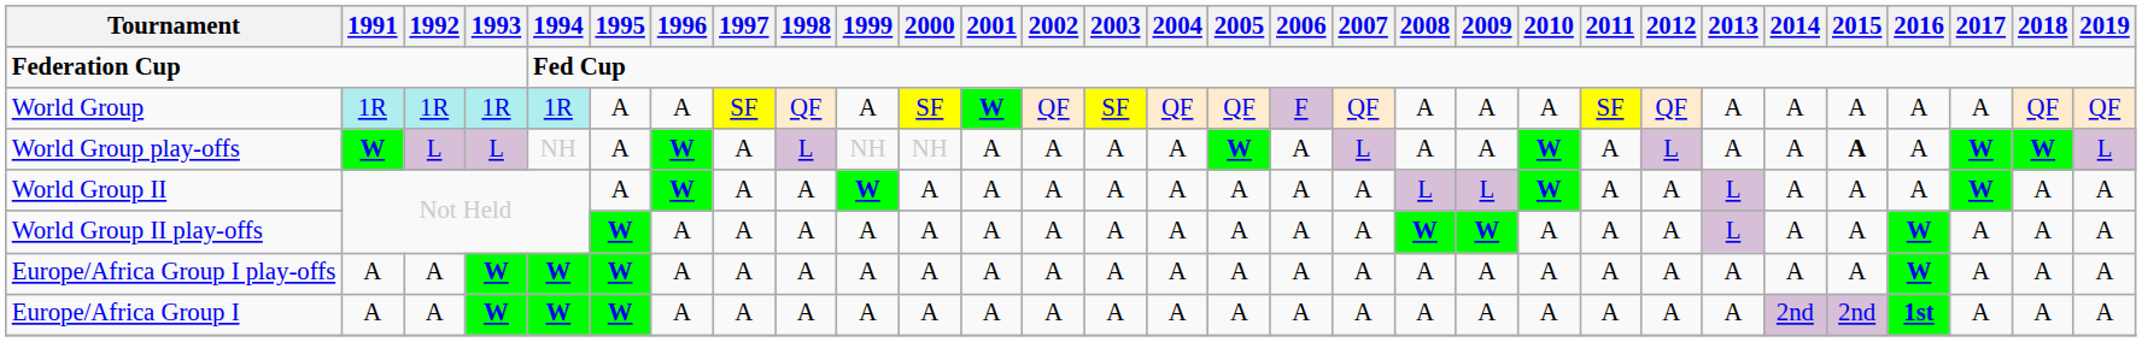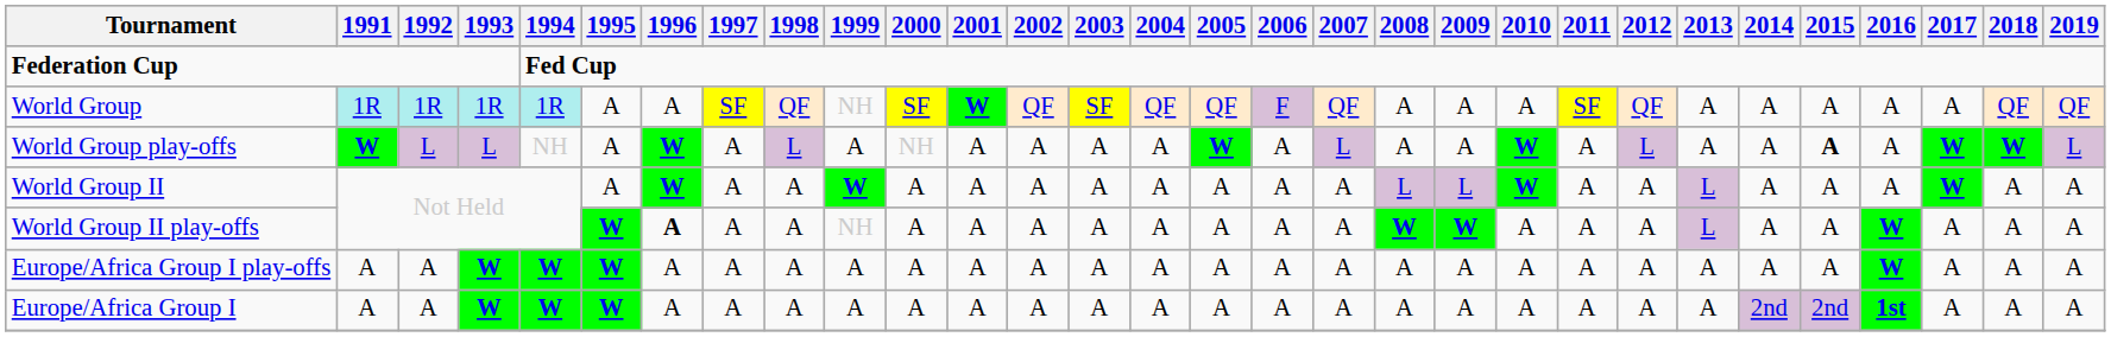 <table class=wikitable style=text-align:center;font-size:80%>
 <tr>
 <th>Tournament</th>
 <th><a href='#'>1991</a></th>
 <th><a href='#'>1992</a></th>
 <th><a href='#'>1993</a></th>
 <th><a href='#'>1994</a></th>
 <th><a href='#'>1995</a></th>
 <th><a href='#'>1996</a></th>
 <th><a href='#'>1997</a></th>
 <th><a href='#'>1998</a></th>
 <th><a href='#'>1999</a></th>
 <th><a href='#'>2000</a></th>
 <th><a href='#'>2001</a></th>
 <th><a href='#'>2002</a></th>
 <th><a href='#'>2003</a></th>
 <th><a href='#'>2004</a></th>
 <th><a href='#'>2005</a></th>
 <th><a href='#'>2006</a></th>
 <th><a href='#'>2007</a></th>
 <th><a href='#'>2008</a></th>
 <th><a href='#'>2009</a></th>
 <th><a href='#'>2010</a></th>
 <th><a href='#'>2011</a></th>
 <th><a href='#'>2012</a></th>
 <th><a href='#'>2013</a></th>
 <th><a href='#'>2014</a></th>
 <th><a href='#'>2015</a></th>
 <th><a href='#'>2016</a></th>
 <th><a href='#'>2017</a></th>
 <th><a href='#'>2018</a></th>
 <th><a href='#'>2019</a></th>
 </tr>
 <tr>
 <td colspan=4 align=left><strong>Federation Cup</strong></td>
 <td colspan=36 align=left><strong>Fed Cup</strong></td>
 </tr>
 <tr>
 <td align=left><a href='#'>World Group</a></td>
 <td bgcolor=afeeee><a href='#'>1R</a></td>
 <td bgcolor=afeeee><a href='#'>1R</a></td>
 <td bgcolor=afeeee><a href='#'>1R</a></td>
 <td bgcolor=afeeee><a href='#'>1R</a></td>
 <td>A</td>
 <td>A</td>
 <td bgcolor=yellow><a href='#'>SF</a></td>
 <td bgcolor=ffebcd><a href='#'>QF</a></td>
-<td>A</td>
+<td style=color:#ccc>NH</td>
 <td bgcolor=yellow><a href='#'>SF</a></td>
 <td bgcolor=lime><a href='#'><strong>W</strong></a></td>
 <td bgcolor=ffebcd><a href='#'>QF</a></td>
 <td bgcolor=yellow><a href='#'>SF</a></td>
 <td bgcolor=ffebcd><a href='#'>QF</a></td>
 <td bgcolor=ffebcd><a href='#'>QF</a></td>
 <td bgcolor=thistle><a href='#'>F</a></td>
 <td bgcolor=ffebcd><a href='#'>QF</a></td>
 <td>A</td>
 <td>A</td>
 <td>A</td>
 <td bgcolor=yellow><a href='#'>SF</a></td>
 <td bgcolor=ffebcd><a href='#'>QF</a></td>
 <td>A</td>
 <td>A</td>
 <td>A</td>
 <td>A</td>
 <td>A</td>
 <td bgcolor=ffebcd><a href='#'>QF</a></td>
 <td bgcolor=ffebcd><a href='#'>QF</a></td>
 </tr>
 <tr>
 <td align=left><a href='#'>World Group play-offs</a></td>
 <td bgcolor=lime><a href='#'><strong>W</strong></a></td>
 <td bgcolor=thistle><a href='#'>L</a></td>
 <td bgcolor=thistle><a href='#'>L</a></td>
 <td style=color:#ccc>NH</td>
 <td>A</td>
 <td bgcolor=lime><a href='#'><strong>W</strong></a></td>
 <td>A</td>
 <td bgcolor=thistle><a href='#'>L</a></td>
-<td style=color:#ccc>NH</td>
+<td>A</td>
 <td style=color:#ccc>NH</td>
 <td>A</td>
 <td>A</td>
 <td>A</td>
 <td>A</td>
 <td bgcolor=lime><a href='#'><strong>W</strong></a></td>
 <td>A</td>
 <td bgcolor=thistle><a href='#'>L</a></td>
 <td>A</td>
 <td>A</td>
 <td bgcolor=lime><a href='#'><strong>W</strong></a></td>
 <td>A</td>
 <td bgcolor=thistle><a href='#'>L</a></td>
 <td>A</td>
 <td>A</td>
 <td><strong>A</strong></td>
 <td>A</td>
 <td bgcolor=lime><a href='#'><strong>W</strong></a></td>
 <td bgcolor=lime><a href='#'><strong>W</strong></a></td>
 <td bgcolor=thistle><a href='#'>L</a></td>
 </tr>
 <tr>
 <td align=left><a href='#'>World Group II</a></td>
 <td colspan=4 rowspan=2 style=color:#ccc>Not Held</td>
 <td>A</td>
 <td bgcolor=lime><a href='#'><strong>W</strong></a></td>
 <td>A</td>
 <td>A</td>
 <td bgcolor=lime><a href='#'><strong>W</strong></a></td>
 <td>A</td>
 <td>A</td>
 <td>A</td>
 <td>A</td>
 <td>A</td>
 <td>A</td>
 <td>A</td>
 <td>A</td>
 <td bgcolor=thistle><a href='#'>L</a></td>
 <td bgcolor=thistle><a href='#'>L</a></td>
 <td bgcolor=lime><a href='#'><strong>W</strong></a></td>
 <td>A</td>
 <td>A</td>
 <td bgcolor=thistle><a href='#'>L</a></td>
 <td>A</td>
 <td>A</td>
 <td>A</td>
 <td bgcolor=lime><a href='#'><strong>W</strong></a></td>
 <td>A</td>
 <td>A</td>
 </tr>
 <tr>
 <td align=left><a href='#'>World Group II play-offs</a></td>
 <td bgcolor=lime><a href='#'><strong>W</strong></a></td>
+<td><strong>A</strong></td>
 <td>A</td>
 <td>A</td>
-<td>A</td>
-<td>A</td>
+<td style=color:#ccc>NH</td>
 <td>A</td>
 <td>A</td>
 <td>A</td>
 <td>A</td>
 <td>A</td>
 <td>A</td>
 <td>A</td>
 <td>A</td>
 <td bgcolor=lime><a href='#'><strong>W</strong></a></td>
 <td bgcolor=lime><a href='#'><strong>W</strong></a></td>
 <td>A</td>
 <td>A</td>
 <td>A</td>
 <td bgcolor=thistle><a href='#'>L</a></td>
 <td>A</td>
 <td>A</td>
 <td bgcolor=lime><a href='#'><strong>W</strong></a></td>
 <td>A</td>
 <td>A</td>
 <td>A</td>
 </tr>
 <tr>
 <td align=left><a href='#'>Europe/Africa Group I play-offs</a></td>
 <td>A</td>
 <td>A</td>
 <td bgcolor=lime><a href='#'><strong>W</strong></a></td>
 <td bgcolor=lime><a href='#'><strong>W</strong></a></td>
 <td bgcolor=lime><a href='#'><strong>W</strong></a></td>
 <td>A</td>
 <td>A</td>
 <td>A</td>
 <td>A</td>
 <td>A</td>
 <td>A</td>
 <td>A</td>
 <td>A</td>
 <td>A</td>
 <td>A</td>
 <td>A</td>
 <td>A</td>
 <td>A</td>
 <td>A</td>
 <td>A</td>
 <td>A</td>
 <td>A</td>
 <td>A</td>
 <td>A</td>
 <td>A</td>
 <td bgcolor=lime><a href='#'><strong>W</strong></a></td>
 <td>A</td>
 <td>A</td>
 <td>A</td>
 </tr>
 <tr>
 <td align=left><a href='#'>Europe/Africa Group I</a></td>
 <td>A</td>
 <td>A</td>
 <td bgcolor=lime><a href='#'><strong>W</strong></a></td>
 <td bgcolor=lime><a href='#'><strong>W</strong></a></td>
 <td bgcolor=lime><a href='#'><strong>W</strong></a></td>
 <td>A</td>
 <td>A</td>
 <td>A</td>
 <td>A</td>
 <td>A</td>
 <td>A</td>
 <td>A</td>
 <td>A</td>
 <td>A</td>
 <td>A</td>
 <td>A</td>
 <td>A</td>
 <td>A</td>
 <td>A</td>
 <td>A</td>
 <td>A</td>
 <td>A</td>
 <td>A</td>
 <td bgcolor=thistle><a href='#'>2nd</a></td>
 <td bgcolor=thistle><a href='#'>2nd</a></td>
 <td bgcolor=lime><a href='#'><strong>1st</strong></a></td>
 <td>A</td>
 <td>A</td>
 <td>A</td>
 </tr>
 <tr>
 </tr>
 </table>
